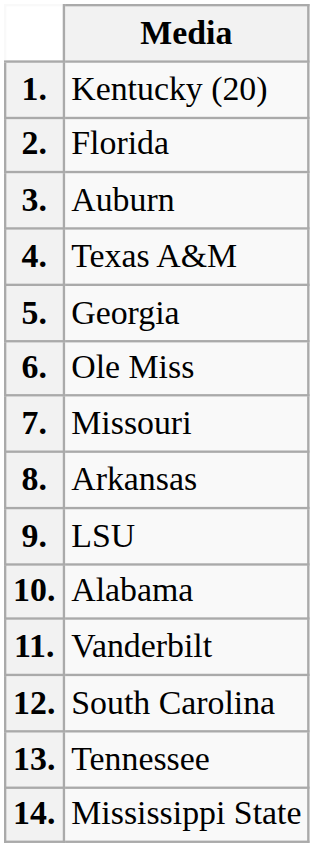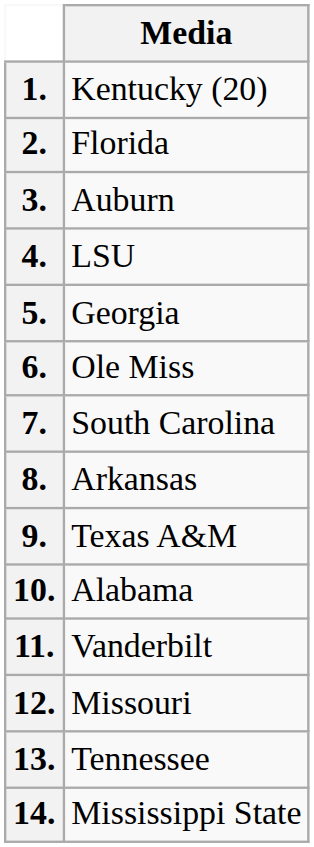 <table class="wikitable" style="white-space:nowrap; font-size:90%;">
 <tr>
 <td ! colspan=1 style="background:white; border-top-style:hidden; border-left-style:hidden;"></td>
 <th>Media</th>
 </tr>
 <tr>
 <th>1.</th>
 <td>Kentucky (20)</td>
 </tr>
 <tr>
 <th>2.</th>
 <td>Florida</td>
 </tr>
 <tr>
 <th>3.</th>
 <td>Auburn</td>
 </tr>
 <tr>
 <th>4.</th>
-<td>Texas A&M</td>
+<td>LSU</td>
 </tr>
 <tr>
 <th>5.</th>
 <td>Georgia</td>
 </tr>
 <tr>
 <th>6.</th>
 <td>Ole Miss</td>
 </tr>
 <tr>
 <th>7.</th>
-<td>Missouri</td>
+<td>South Carolina</td>
 </tr>
 <tr>
 <th>8.</th>
 <td>Arkansas</td>
 </tr>
 <tr>
 <th>9.</th>
-<td>LSU</td>
+<td>Texas A&M</td>
 </tr>
 <tr>
 <th>10.</th>
 <td>Alabama</td>
 </tr>
 <tr>
 <th>11.</th>
 <td>Vanderbilt</td>
 </tr>
 <tr>
 <th>12.</th>
-<td>South Carolina</td>
+<td>Missouri</td>
 </tr>
 <tr>
 <th>13.</th>
 <td>Tennessee</td>
 </tr>
 <tr>
 <th>14.</th>
 <td>Mississippi State</td>
 </tr>
 </table>
